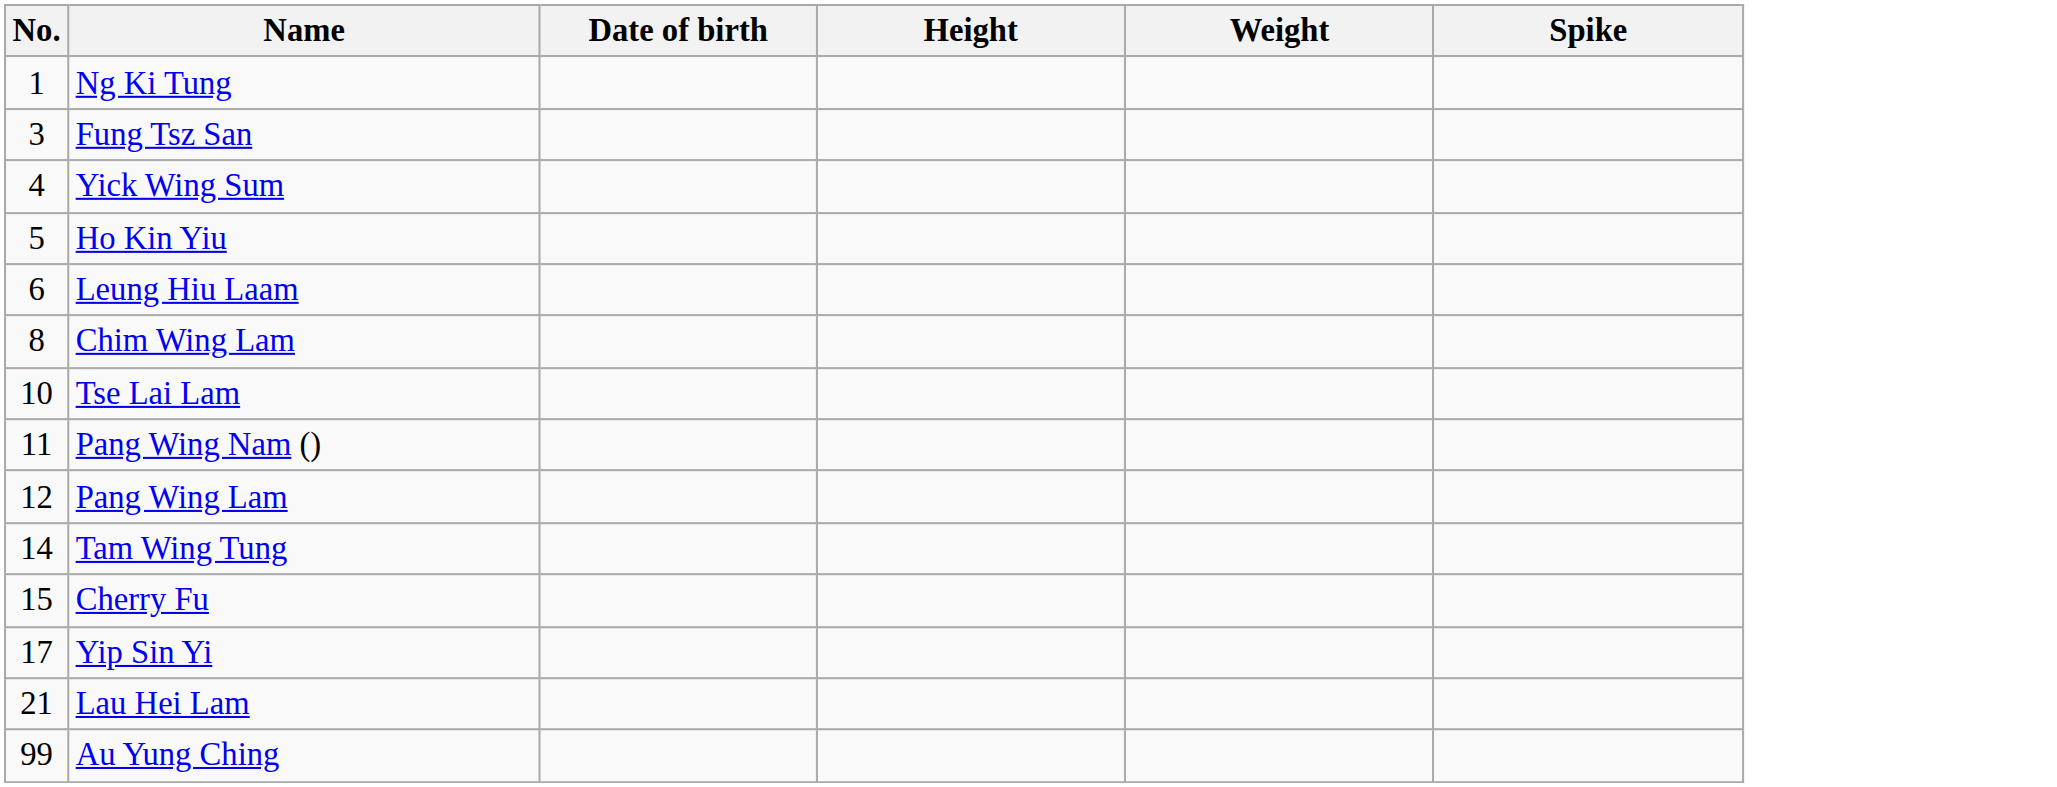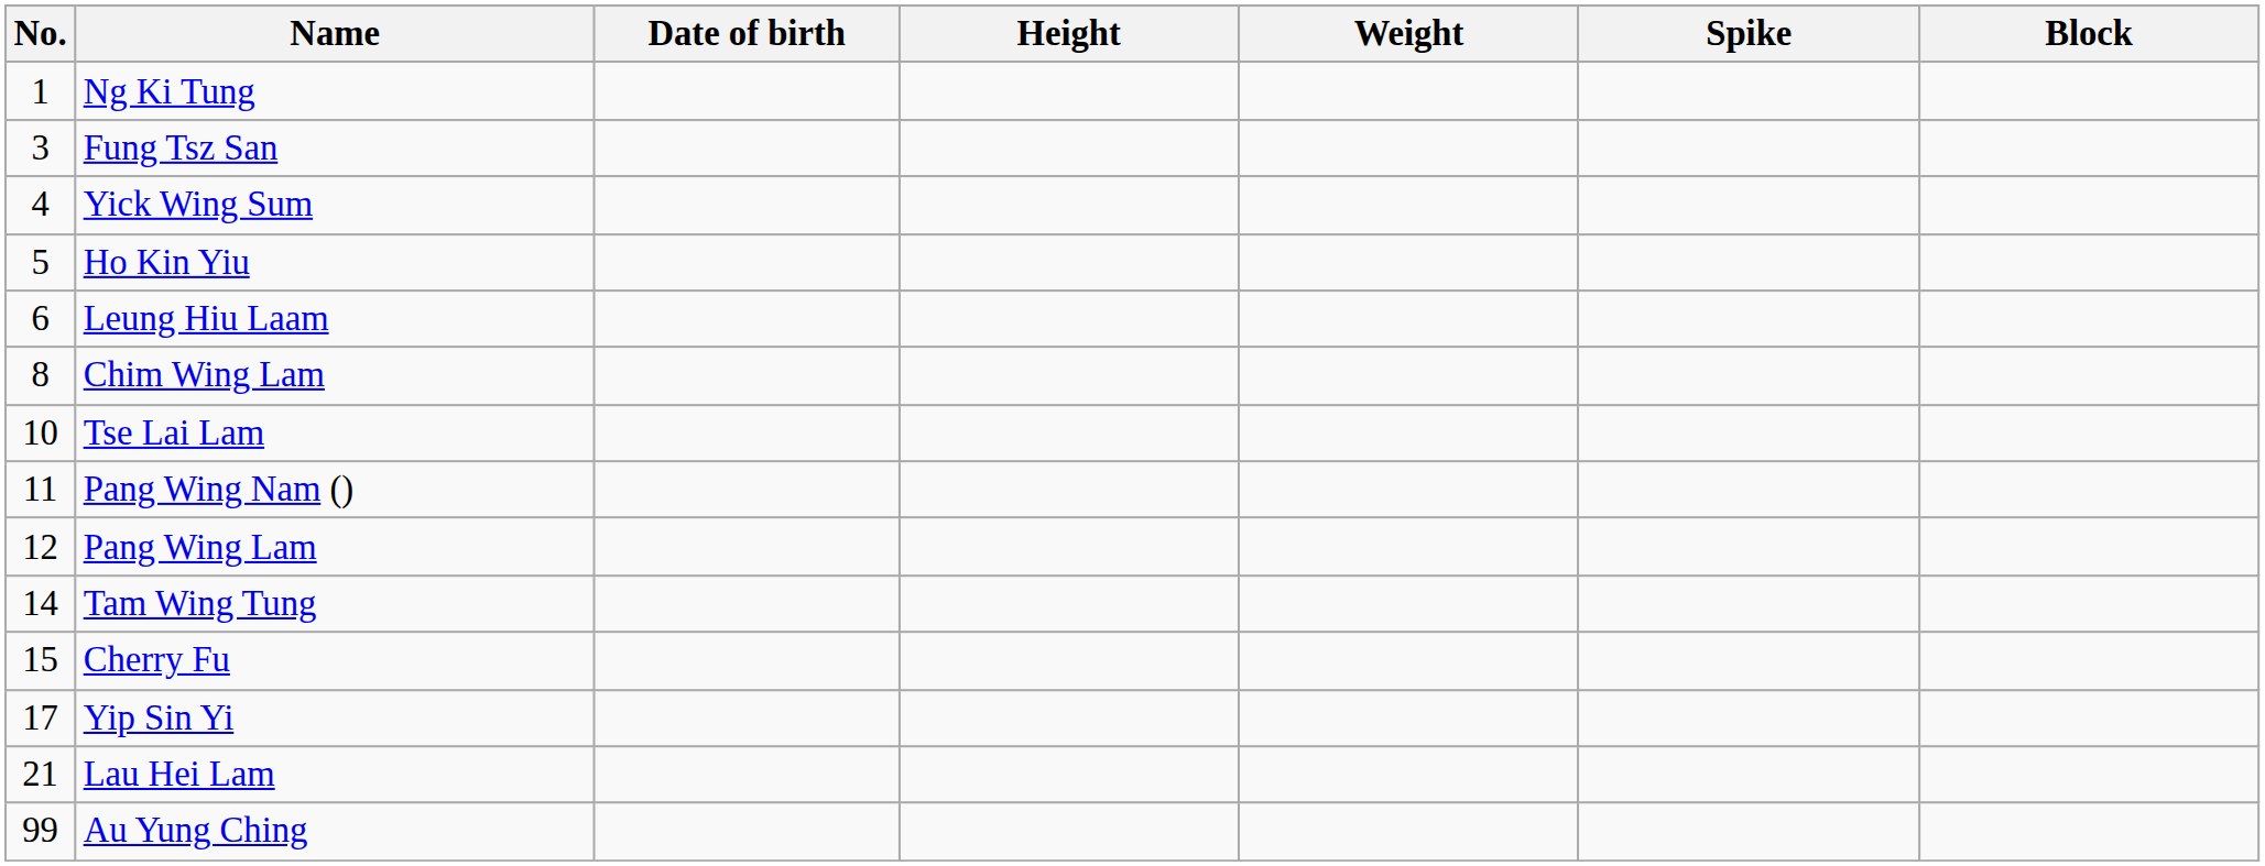 <table class="wikitable sortable" style="font-size:100%; text-align:center;">
 <tr>
 <th>No.</th>
 <th style="width:14em">Name</th>
 <th style="width:8em">Date of birth</th>
 <th style="width:9em">Height</th>
 <th style="width:9em">Weight</th>
 <th style="width:9em">Spike</th>
+<th style="width:9em">Block</th>
 </tr>
 <tr>
 <td>1</td>
 <td align=left> <a href='#'>Ng Ki Tung</a></td>
 <td align=right></td>
+<td></td>
 <td></td>
 <td></td>
 <td></td>
 </tr>
 <tr>
 <td>3</td>
 <td align=left> <a href='#'>Fung Tsz San</a></td>
 <td align=right></td>
 <td></td>
 <td></td>
 <td></td>
+<td></td>
 </tr>
 <tr>
 <td>4</td>
 <td align=left> <a href='#'>Yick Wing Sum</a></td>
 <td align=right></td>
+<td></td>
 <td></td>
 <td></td>
 <td></td>
 </tr>
 <tr>
 <td>5</td>
 <td align=left> <a href='#'>Ho Kin Yiu</a></td>
 <td align=right></td>
 <td></td>
 <td></td>
 <td></td>
+<td></td>
 </tr>
 <tr>
 <td>6</td>
 <td align=left> <a href='#'>Leung Hiu Laam</a></td>
 <td align=right></td>
+<td></td>
 <td></td>
 <td></td>
 <td></td>
 </tr>
 <tr>
 <td>8</td>
 <td align=left> <a href='#'>Chim Wing Lam</a></td>
 <td align=right></td>
 <td></td>
 <td></td>
 <td></td>
+<td></td>
 </tr>
 <tr>
 <td>10</td>
 <td align=left> <a href='#'>Tse Lai Lam</a></td>
 <td align=right></td>
+<td></td>
 <td></td>
 <td></td>
 <td></td>
 </tr>
 <tr>
 <td>11</td>
 <td align=left> <a href='#'>Pang Wing Nam</a> ()</td>
 <td align=right></td>
 <td></td>
 <td></td>
 <td></td>
+<td></td>
 </tr>
 <tr>
 <td>12</td>
 <td align=left> <a href='#'>Pang Wing Lam</a></td>
 <td align=right></td>
+<td></td>
 <td></td>
 <td></td>
 <td></td>
 </tr>
 <tr>
 <td>14</td>
 <td align=left> <a href='#'>Tam Wing Tung</a></td>
 <td align=right></td>
 <td></td>
 <td></td>
 <td></td>
+<td></td>
 </tr>
 <tr>
 <td>15</td>
 <td align=left> <a href='#'>Cherry Fu</a></td>
 <td align=right></td>
+<td></td>
 <td></td>
 <td></td>
 <td></td>
 </tr>
 <tr>
 <td>17</td>
 <td align=left> <a href='#'>Yip Sin Yi</a></td>
 <td align=right></td>
 <td></td>
 <td></td>
 <td></td>
+<td></td>
 </tr>
 <tr>
 <td>21</td>
 <td align=left> <a href='#'>Lau Hei Lam</a></td>
 <td align=right></td>
+<td></td>
 <td></td>
 <td></td>
 <td></td>
 </tr>
 <tr>
 <td>99</td>
 <td align=left> <a href='#'>Au Yung Ching</a></td>
 <td align=right></td>
 <td></td>
 <td></td>
 <td></td>
+<td></td>
 </tr>
 </table>
